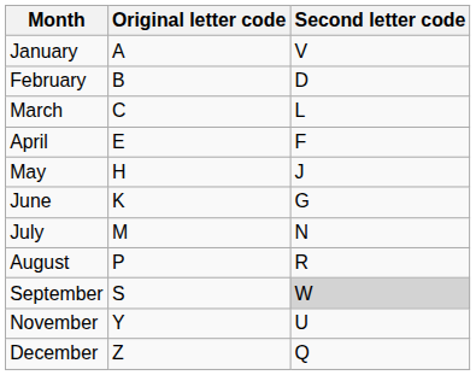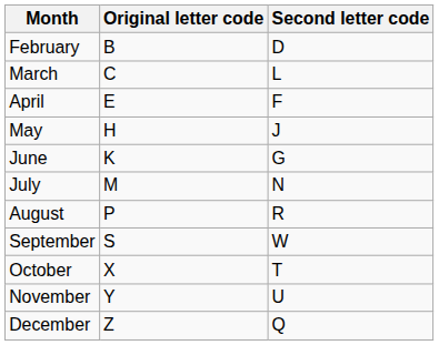 <table class="wikitable">
 <tr>
 <th>Month</th>
 <th>Original letter code</th>
 <th>Second letter code</th>
-</tr>
-<tr>
-<td>January</td>
-<td>A</td>
-<td>V</td>
 </tr>
 <tr>
 <td>February</td>
 <td>B</td>
 <td>D</td>
 </tr>
 <tr>
 <td>March</td>
 <td>C</td>
 <td>L</td>
 </tr>
 <tr>
 <td>April</td>
 <td>E</td>
 <td>F</td>
 </tr>
 <tr>
 <td>May</td>
 <td>H</td>
 <td>J</td>
 </tr>
 <tr>
 <td>June</td>
 <td>K</td>
 <td>G</td>
 </tr>
 <tr>
 <td>July</td>
 <td>M</td>
 <td>N</td>
 </tr>
 <tr>
 <td>August</td>
 <td>P</td>
 <td>R</td>
 </tr>
 <tr>
 <td>September</td>
 <td>S</td>
-<td style="background: lightgrey;">W</td>
+<td>W</td>
+</tr>
+<tr>
+<td>October</td>
+<td>X</td>
+<td>T</td>
 </tr>
 <tr>
 <td>November</td>
 <td>Y</td>
 <td>U</td>
 </tr>
 <tr>
 <td>December</td>
 <td>Z</td>
 <td>Q</td>
 </tr>
 </table>
